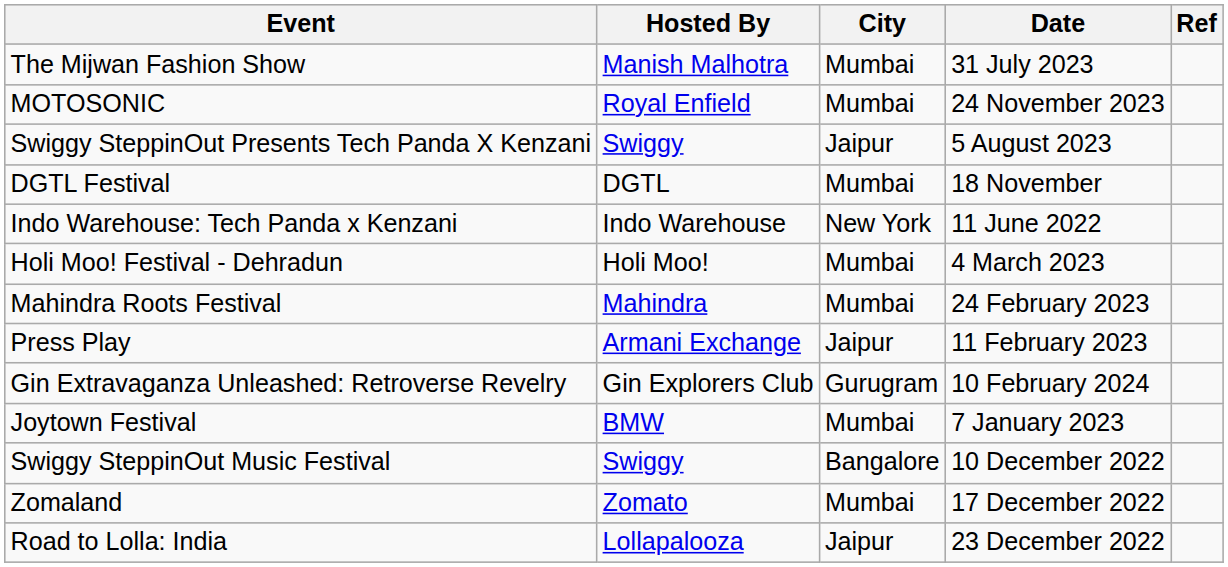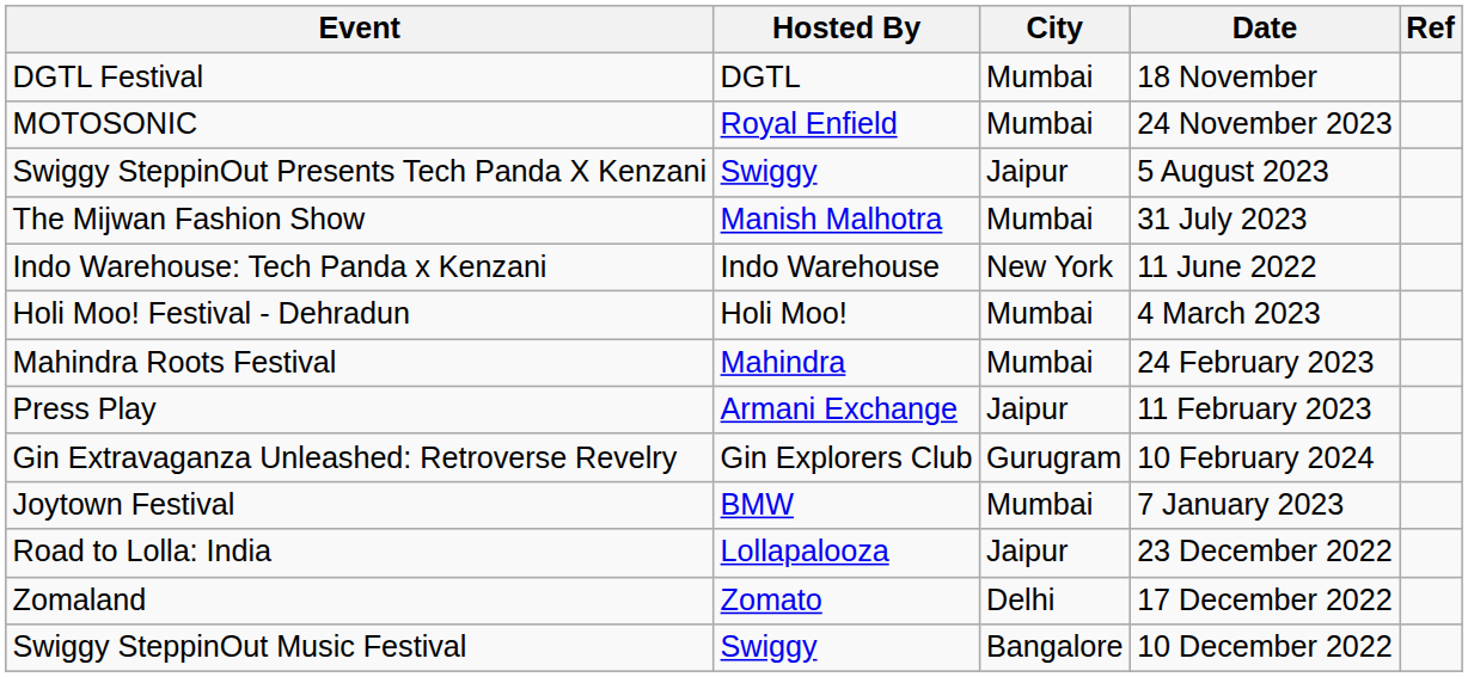 <table class="wikitable">
 <tr>
 <th>Event</th>
 <th>Hosted By</th>
 <th>City</th>
 <th>Date</th>
 <th>Ref</th>
 </tr>
 <tr>
-<td>The Mijwan Fashion Show</td>
-<td><a href='#'>Manish Malhotra</a></td>
+<td>DGTL Festival</td>
+<td>DGTL</td>
 <td>Mumbai</td>
-<td>31 July 2023</td>
+<td>18 November</td>
 <td></td>
 </tr>
 <tr>
 <td>MOTOSONIC</td>
 <td><a href='#'>Royal Enfield</a></td>
 <td>Mumbai</td>
 <td>24 November 2023</td>
 <td></td>
 </tr>
 <tr>
 <td>Swiggy SteppinOut Presents Tech Panda X Kenzani</td>
 <td><a href='#'>Swiggy</a></td>
 <td>Jaipur</td>
 <td>5 August 2023</td>
 <td></td>
 </tr>
 <tr>
-<td>DGTL Festival</td>
-<td>DGTL</td>
+<td>The Mijwan Fashion Show</td>
+<td><a href='#'>Manish Malhotra</a></td>
 <td>Mumbai</td>
-<td>18 November</td>
+<td>31 July 2023</td>
 <td></td>
 </tr>
 <tr>
 <td>Indo Warehouse: Tech Panda x Kenzani</td>
 <td>Indo Warehouse</td>
 <td>New York</td>
 <td>11 June 2022</td>
 <td></td>
 </tr>
 <tr>
 <td>Holi Moo! Festival - Dehradun</td>
 <td>Holi Moo!</td>
 <td>Mumbai</td>
 <td>4 March 2023</td>
 <td></td>
 </tr>
 <tr>
 <td>Mahindra Roots Festival</td>
 <td><a href='#'>Mahindra</a></td>
 <td>Mumbai</td>
 <td>24 February 2023</td>
 <td></td>
 </tr>
 <tr>
 <td>Press Play</td>
 <td><a href='#'>Armani Exchange</a></td>
 <td>Jaipur</td>
 <td>11 February 2023</td>
 <td></td>
 </tr>
 <tr>
 <td>Gin Extravaganza Unleashed: Retroverse Revelry</td>
 <td>Gin Explorers Club</td>
 <td>Gurugram</td>
 <td>10 February 2024</td>
 <td></td>
 </tr>
 <tr>
 <td>Joytown Festival</td>
 <td><a href='#'>BMW</a></td>
 <td>Mumbai</td>
 <td>7 January 2023</td>
 <td></td>
 </tr>
 <tr>
+<td>Road to Lolla: India</td>
+<td><a href='#'>Lollapalooza</a></td>
+<td>Jaipur</td>
+<td>23 December 2022</td>
+<td></td>
+</tr>
+<tr>
+<td>Zomaland</td>
+<td><a href='#'>Zomato</a></td>
+<td>Delhi</td>
+<td>17 December 2022</td>
+<td></td>
+</tr>
+<tr>
 <td>Swiggy SteppinOut Music Festival</td>
 <td><a href='#'>Swiggy</a></td>
 <td>Bangalore</td>
 <td>10 December 2022</td>
 <td></td>
 </tr>
-<tr>
-<td>Zomaland</td>
-<td><a href='#'>Zomato</a></td>
-<td>Mumbai</td>
-<td>17 December 2022</td>
-<td></td>
-</tr>
-<tr>
-<td>Road to Lolla: India</td>
-<td><a href='#'>Lollapalooza</a></td>
-<td>Jaipur</td>
-<td>23 December 2022</td>
-<td></td>
-</tr>
 </table>
